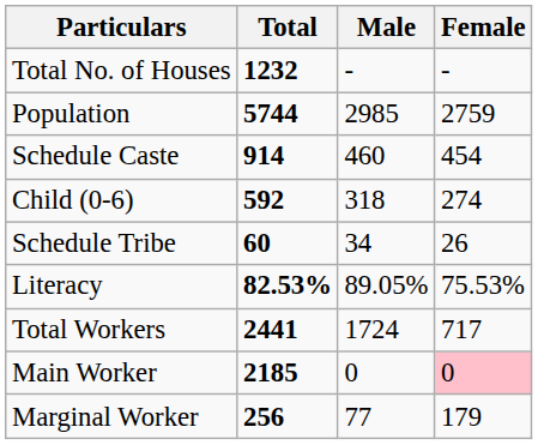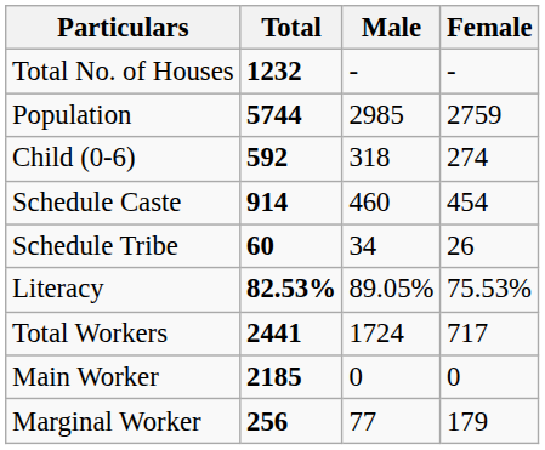 <table class="wikitable">
 <tr>
 <th>Particulars</th>
 <th>Total</th>
 <th>Male</th>
 <th>Female</th>
 </tr>
 <tr>
 <td>Total No. of Houses</td>
 <td><strong>1232</strong></td>
 <td>-</td>
 <td>-</td>
 </tr>
 <tr>
 <td>Population</td>
 <td><strong>5744</strong></td>
 <td>2985</td>
 <td>2759</td>
 </tr>
 <tr>
+<td>Child (0-6)</td>
+<td><strong>592</strong></td>
+<td>318</td>
+<td>274</td>
+</tr>
+<tr>
 <td>Schedule Caste</td>
 <td><strong>914</strong></td>
 <td>460</td>
 <td>454</td>
-</tr>
-<tr>
-<td>Child (0-6)</td>
-<td><strong>592</strong></td>
-<td>318</td>
-<td>274</td>
 </tr>
 <tr>
 <td>Schedule Tribe</td>
 <td><strong>60</strong></td>
 <td>34</td>
 <td>26</td>
 </tr>
 <tr>
 <td>Literacy</td>
 <td><strong>82.53%</strong></td>
 <td>89.05%</td>
 <td>75.53%</td>
 </tr>
 <tr>
 <td>Total Workers</td>
 <td><strong>2441</strong></td>
 <td>1724</td>
 <td>717</td>
 </tr>
 <tr>
 <td>Main Worker</td>
 <td><strong>2185</strong></td>
 <td>0</td>
-<td style="background: pink;">0</td>
+<td>0</td>
 </tr>
 <tr>
 <td>Marginal Worker</td>
 <td><strong>256</strong></td>
 <td>77</td>
 <td>179</td>
 </tr>
 </table>
